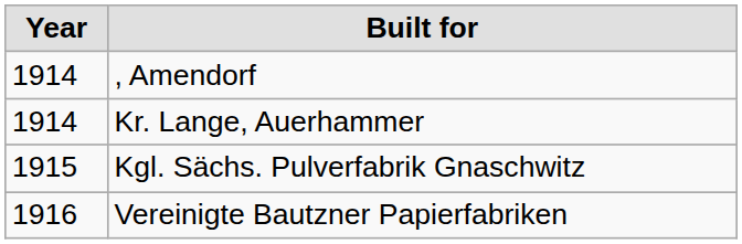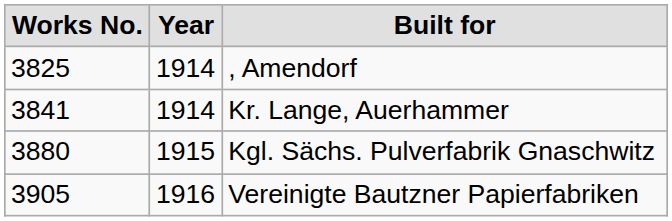 <table class="wikitable" width="400">
 <tr>
+<th style="background:#E0E0E0">Works No.</th>
 <th style="background:#E0E0E0">Year</th>
 <th style="background:#E0E0E0">Built for</th>
 </tr>
 <tr>
+<td>3825</td>
 <td>1914</td>
 <td>, Amendorf</td>
 </tr>
 <tr>
+<td>3841</td>
 <td>1914</td>
 <td>Kr. Lange, Auerhammer</td>
 </tr>
 <tr>
+<td>3880</td>
 <td>1915</td>
 <td>Kgl. Sächs. Pulverfabrik Gnaschwitz</td>
 </tr>
 <tr>
+<td>3905</td>
 <td>1916</td>
 <td>Vereinigte Bautzner Papierfabriken</td>
 </tr>
 </table>
